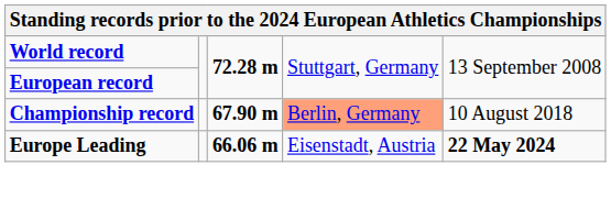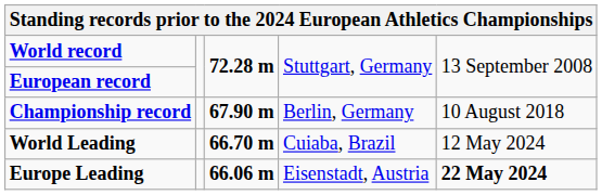 <table class="wikitable">
 <tr>
 <th colspan="5">Standing records prior to the 2024 European Athletics Championships</th>
 </tr>
 <tr>
 <td><strong><a href='#'>World record</a></strong></td>
 <td rowspan="2"></td>
 <td rowspan="2"><strong>72.28 m</strong></td>
 <td rowspan="2"><a href='#'>Stuttgart</a>, <a href='#'>Germany</a></td>
 <td rowspan="2">13 September 2008</td>
 </tr>
 <tr>
 <td><strong><a href='#'>European record</a></strong></td>
 </tr>
 <tr>
 <td><strong><a href='#'>Championship record</a></strong></td>
 <td></td>
 <td><strong>67.90 m</strong></td>
-<td style="background: lightsalmon;"><a href='#'>Berlin</a>, <a href='#'>Germany</a></td>
+<td><a href='#'>Berlin</a>, <a href='#'>Germany</a></td>
 <td>10 August 2018</td>
+</tr>
+<tr>
+<td><strong>World Leading</strong></td>
+<td></td>
+<td><strong>66.70 m</strong></td>
+<td><a href='#'>Cuiaba</a>, <a href='#'>Brazil</a></td>
+<td>12 May 2024</td>
 </tr>
 <tr>
 <td><strong>Europe Leading</strong></td>
 <td></td>
 <td><strong>66.06 m</strong></td>
 <td><a href='#'>Eisenstadt</a>, <a href='#'>Austria</a></td>
 <td><strong>22 May 2024</strong></td>
 </tr>
 </table>
